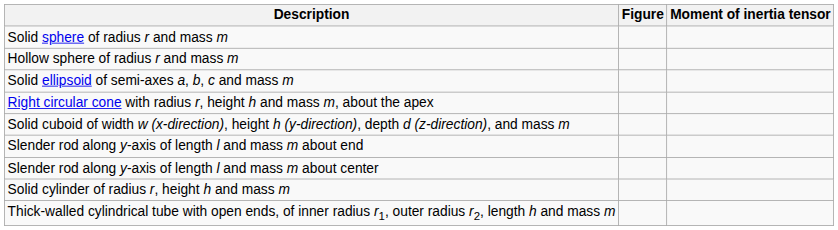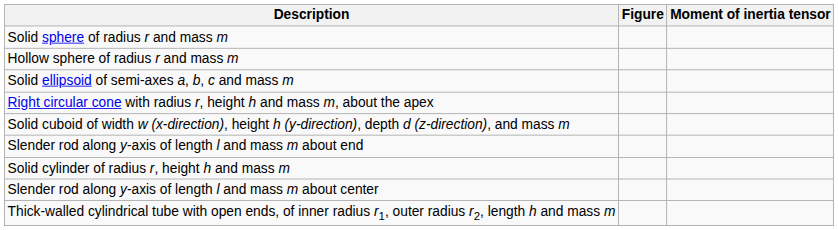 <table class="wikitable">
 <tr>
 <th>Description</th>
 <th>Figure</th>
 <th>Moment of inertia tensor</th>
 </tr>
 <tr>
 <td>Solid <a href='#'>sphere</a> of radius <em>r</em> and mass <em>m</em></td>
 <td></td>
 <td></td>
 </tr>
 <tr>
 <td>Hollow sphere of radius <em>r</em> and mass <em>m</em></td>
 <td></td>
 <td><br></td>
 </tr>
 <tr>
 <td>Solid <a href='#'>ellipsoid</a> of semi-axes <em>a</em>, <em>b</em>, <em>c</em> and mass <em>m</em></td>
 <td></td>
 <td></td>
 </tr>
 <tr>
 <td><a href='#'>Right circular cone</a> with radius <em>r</em>, height <em>h</em> and mass <em>m</em>, about the apex</td>
 <td></td>
 <td></td>
 </tr>
 <tr>
 <td>Solid cuboid of width <em>w</em> <em>(x-direction)</em>, height <em>h (y-direction)</em>, depth <em>d (z-direction)</em>, and mass <em>m</em></td>
 <td></td>
 <td></td>
 </tr>
 <tr>
 <td>Slender rod along <em>y</em>-axis of length <em>l</em> and mass <em>m</em> about end</td>
 <td></td>
 <td><br></td>
 </tr>
 <tr>
-<td>Slender rod along <em>y</em>-axis of length <em>l</em> and mass <em>m</em> about center</td>
+<td>Solid cylinder of radius <em>r</em>, height <em>h</em> and mass <em>m</em></td>
 <td></td>
 <td><br></td>
 </tr>
 <tr>
-<td>Solid cylinder of radius <em>r</em>, height <em>h</em> and mass <em>m</em></td>
+<td>Slender rod along <em>y</em>-axis of length <em>l</em> and mass <em>m</em> about center</td>
 <td></td>
 <td><br></td>
 </tr>
 <tr>
 <td>Thick-walled cylindrical tube with open ends, of inner radius <em>r</em><sub>1</sub>, outer radius <em>r</em><sub>2</sub>, length <em>h</em> and mass <em>m</em></td>
 <td></td>
 <td><br></td>
 </tr>
 </table>
